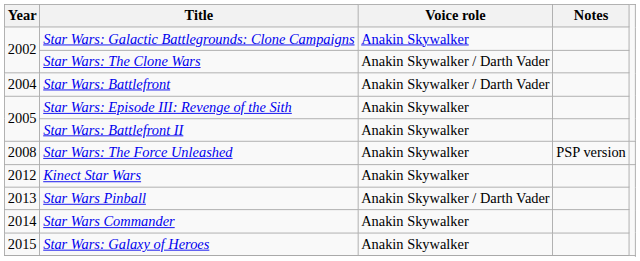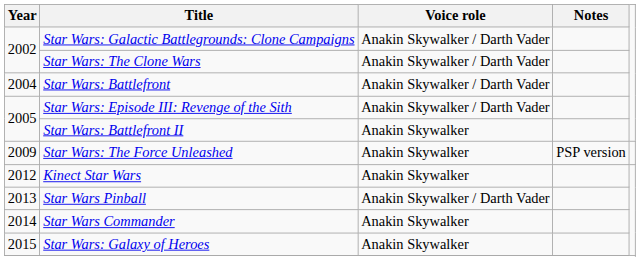 <table class="wikitable sortable">
 <tr>
 <th>Year</th>
 <th>Title</th>
 <th>Voice role</th>
 <th>Notes</th>
 </tr>
 <tr>
 <td rowspan="2">2002</td>
 <td><em><a href='#'>Star Wars: Galactic Battlegrounds: Clone Campaigns</a></em></td>
-<td><a href='#'>Anakin Skywalker</a></td>
+<td>Anakin Skywalker / Darth Vader</td>
 <td></td>
 </tr>
 <tr>
 <td><em><a href='#'>Star Wars: The Clone Wars</a></em></td>
 <td>Anakin Skywalker / Darth Vader</td>
 <td></td>
 </tr>
 <tr>
 <td>2004</td>
 <td><em><a href='#'>Star Wars: Battlefront</a></em></td>
 <td>Anakin Skywalker / Darth Vader</td>
 <td></td>
 </tr>
 <tr>
 <td rowspan="2">2005</td>
 <td><em><a href='#'>Star Wars: Episode III: Revenge of the Sith</a></em></td>
-<td>Anakin Skywalker</td>
+<td>Anakin Skywalker / Darth Vader</td>
 <td></td>
 </tr>
 <tr>
 <td><em><a href='#'>Star Wars: Battlefront II</a></em></td>
 <td>Anakin Skywalker</td>
 <td></td>
 </tr>
 <tr>
-<td>2008</td>
+<td>2009</td>
 <td><em><a href='#'>Star Wars: The Force Unleashed</a></em></td>
 <td>Anakin Skywalker</td>
 <td>PSP version</td>
 <td></td>
 </tr>
 <tr>
 <td>2012</td>
 <td><em><a href='#'>Kinect Star Wars</a></em></td>
 <td>Anakin Skywalker</td>
 <td></td>
 </tr>
 <tr>
 <td>2013</td>
 <td><em><a href='#'>Star Wars Pinball</a></em></td>
 <td>Anakin Skywalker / Darth Vader</td>
 <td></td>
 </tr>
 <tr>
 <td>2014</td>
 <td><em><a href='#'>Star Wars Commander</a></em></td>
 <td>Anakin Skywalker</td>
 <td></td>
 </tr>
 <tr>
 <td>2015</td>
 <td><em><a href='#'>Star Wars: Galaxy of Heroes</a></em></td>
 <td>Anakin Skywalker</td>
 <td></td>
 </tr>
 <tr>
 </tr>
 </table>
